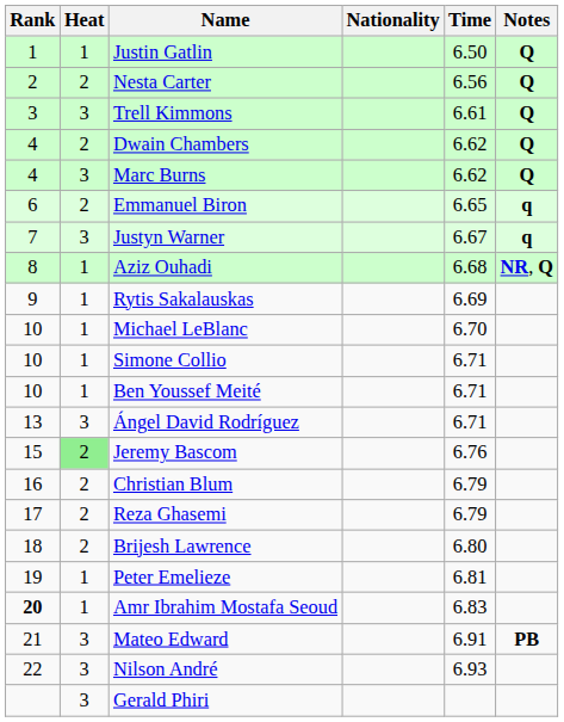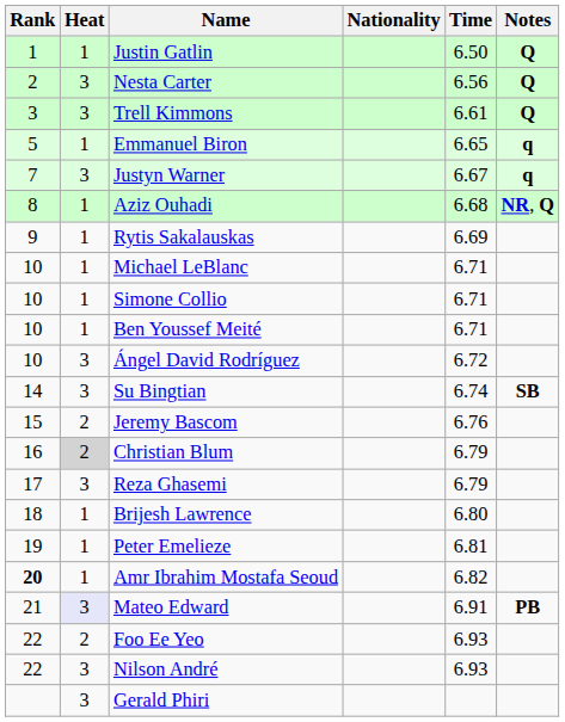 <table class="wikitable sortable" style="text-align:center">
 <tr>
 <th>Rank</th>
 <th>Heat</th>
 <th>Name</th>
 <th>Nationality</th>
 <th>Time</th>
 <th>Notes</th>
 </tr>
 <tr bgcolor=ccffcc>
 <td>1</td>
 <td>1</td>
 <td align=left><a href='#'>Justin Gatlin</a></td>
 <td align=left></td>
 <td>6.50</td>
 <td><strong>Q</strong></td>
 </tr>
 <tr bgcolor=ccffcc>
 <td>2</td>
-<td>2</td>
+<td>3</td>
 <td align=left><a href='#'>Nesta Carter</a></td>
 <td align=left></td>
 <td>6.56</td>
 <td><strong>Q</strong></td>
 </tr>
 <tr bgcolor=ccffcc>
 <td>3</td>
 <td>3</td>
 <td align=left><a href='#'>Trell Kimmons</a></td>
 <td align=left></td>
 <td>6.61</td>
 <td><strong>Q</strong></td>
 </tr>
-<tr bgcolor=ccffcc>
-<td>4</td>
-<td>2</td>
-<td align=left><a href='#'>Dwain Chambers</a></td>
-<td align=left></td>
-<td>6.62</td>
-<td><strong>Q</strong></td>
-</tr>
-<tr bgcolor=ccffcc>
-<td>4</td>
-<td>3</td>
-<td align=left><a href='#'>Marc Burns</a></td>
-<td align=left></td>
-<td>6.62</td>
-<td><strong>Q</strong></td>
-</tr>
 <tr bgcolor=ddffdd>
-<td>6</td>
-<td>2</td>
+<td>5</td>
+<td>1</td>
 <td align=left><a href='#'>Emmanuel Biron</a></td>
 <td align=left></td>
 <td>6.65</td>
 <td><strong>q</strong></td>
 </tr>
 <tr bgcolor=ddffdd>
 <td>7</td>
 <td>3</td>
 <td align=left><a href='#'>Justyn Warner</a></td>
 <td align=left></td>
 <td>6.67</td>
 <td><strong>q</strong></td>
 </tr>
 <tr bgcolor=ccffcc>
 <td>8</td>
 <td>1</td>
 <td align=left><a href='#'>Aziz Ouhadi</a></td>
 <td align=left></td>
 <td>6.68</td>
 <td><strong><a href='#'>NR</a></strong>, <strong>Q</strong></td>
 </tr>
 <tr>
 <td>9</td>
 <td>1</td>
 <td align=left><a href='#'>Rytis Sakalauskas</a></td>
 <td align=left></td>
 <td>6.69</td>
 <td></td>
 </tr>
 <tr>
 <td>10</td>
 <td>1</td>
 <td align=left><a href='#'>Michael LeBlanc</a></td>
 <td align=left></td>
-<td>6.70</td>
+<td>6.71</td>
 <td></td>
 </tr>
 <tr>
 <td>10</td>
 <td>1</td>
 <td align=left><a href='#'>Simone Collio</a></td>
 <td align=left></td>
 <td>6.71</td>
 <td></td>
 </tr>
 <tr>
 <td>10</td>
 <td>1</td>
 <td align=left><a href='#'>Ben Youssef Meité</a></td>
 <td align=left></td>
 <td>6.71</td>
 <td></td>
 </tr>
 <tr>
-<td>13</td>
+<td>10</td>
 <td>3</td>
 <td align=left><a href='#'>Ángel David Rodríguez</a></td>
 <td align=left></td>
-<td>6.71</td>
+<td>6.72</td>
 <td></td>
 </tr>
 <tr>
+<td>14</td>
+<td>3</td>
+<td align=left><a href='#'>Su Bingtian</a></td>
+<td align=left></td>
+<td>6.74</td>
+<td><strong>SB</strong></td>
+</tr>
+<tr>
 <td>15</td>
-<td style="background: lightgreen;">2</td>
+<td>2</td>
 <td align=left><a href='#'>Jeremy Bascom</a></td>
 <td align=left></td>
 <td>6.76</td>
 <td></td>
 </tr>
 <tr>
 <td>16</td>
-<td>2</td>
+<td style="background: lightgrey;">2</td>
 <td align=left><a href='#'>Christian Blum</a></td>
 <td align=left></td>
 <td>6.79</td>
 <td></td>
 </tr>
 <tr>
 <td>17</td>
-<td>2</td>
+<td>3</td>
 <td align=left><a href='#'>Reza Ghasemi</a></td>
 <td align=left></td>
 <td>6.79</td>
 <td></td>
 </tr>
 <tr>
 <td>18</td>
-<td>2</td>
+<td>1</td>
 <td align=left><a href='#'>Brijesh Lawrence</a></td>
 <td align=left></td>
 <td>6.80</td>
 <td></td>
 </tr>
 <tr>
 <td>19</td>
 <td>1</td>
 <td align=left><a href='#'>Peter Emelieze</a></td>
 <td align=left></td>
 <td>6.81</td>
 <td></td>
 </tr>
 <tr>
 <td><strong>20</strong></td>
 <td>1</td>
 <td align=left><a href='#'>Amr Ibrahim Mostafa Seoud</a></td>
 <td align=left></td>
-<td>6.83</td>
+<td>6.82</td>
 <td></td>
 </tr>
 <tr>
 <td>21</td>
-<td>3</td>
+<td style="background: lavender;">3</td>
 <td align=left><a href='#'>Mateo Edward</a></td>
 <td align=left></td>
 <td>6.91</td>
 <td><strong>PB</strong></td>
+</tr>
+<tr>
+<td>22</td>
+<td>2</td>
+<td align=left><a href='#'>Foo Ee Yeo</a></td>
+<td align=left></td>
+<td>6.93</td>
+<td></td>
 </tr>
 <tr>
 <td>22</td>
 <td>3</td>
 <td align=left><a href='#'>Nilson André</a></td>
 <td align=left></td>
 <td>6.93</td>
 <td></td>
 </tr>
 <tr>
 <td></td>
 <td>3</td>
 <td align=left><a href='#'>Gerald Phiri</a></td>
 <td align=left></td>
 <td></td>
 <td></td>
 </tr>
 </table>
